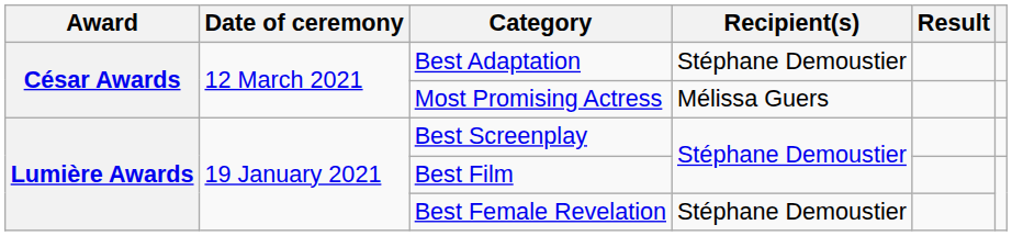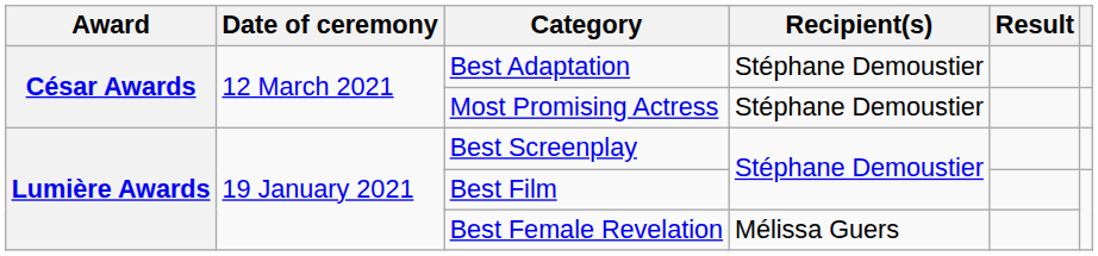 <table class="wikitable sortable plainrowheaders">
 <tr>
 <th scope="col">Award</th>
 <th scope="col">Date of ceremony</th>
 <th scope="col">Category</th>
 <th scope="col">Recipient(s)</th>
 <th scope="col">Result</th>
 <th scope="col" class="unsortable"></th>
 </tr>
 <tr>
 <th rowspan="2" scope="row"><a href='#'>César Awards</a></th>
 <td rowspan="2"><a href='#'>12 March 2021</a></td>
 <td><a href='#'>Best Adaptation</a></td>
 <td>Stéphane Demoustier</td>
 <td></td>
 <td align="center"></td>
 </tr>
 <tr>
 <td><a href='#'>Most Promising Actress</a></td>
-<td>Mélissa Guers</td>
+<td>Stéphane Demoustier</td>
 <td></td>
 <td align="center"></td>
 </tr>
 <tr>
 <th rowspan="3" scope="row"><a href='#'>Lumière Awards</a></th>
 <td rowspan="3"><a href='#'>19 January 2021</a></td>
 <td><a href='#'>Best Screenplay</a></td>
 <td rowspan="2"><a href='#'>Stéphane Demoustier</a></td>
 <td></td>
 <td align="center"></td>
 </tr>
 <tr>
 <td><a href='#'>Best Film</a></td>
 <td></td>
 <td rowspan="2" align="center"></td>
 </tr>
 <tr>
 <td><a href='#'>Best Female Revelation</a></td>
-<td>Stéphane Demoustier</td>
+<td>Mélissa Guers</td>
 <td></td>
 </tr>
 </table>
